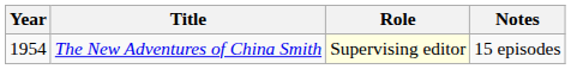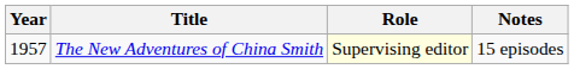 <table class="wikitable">
 <tr>
 <th>Year</th>
 <th>Title</th>
 <th>Role</th>
 <th>Notes</th>
 </tr>
 <tr>
-<td>1954</td>
+<td>1957</td>
 <td><em><a href='#'>The New Adventures of China Smith</a></em></td>
 <td style="background: lightyellow;">Supervising editor</td>
 <td>15 episodes</td>
 </tr>
 </table>
